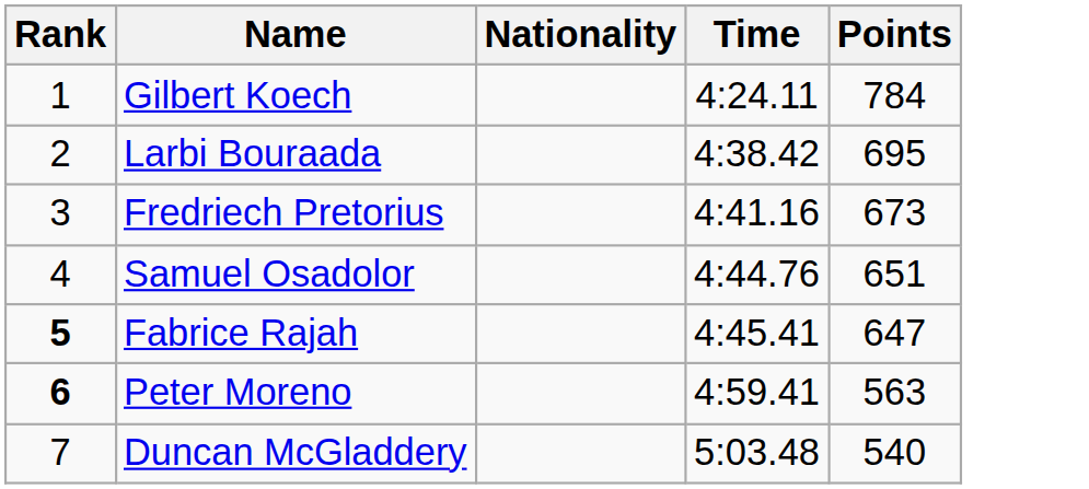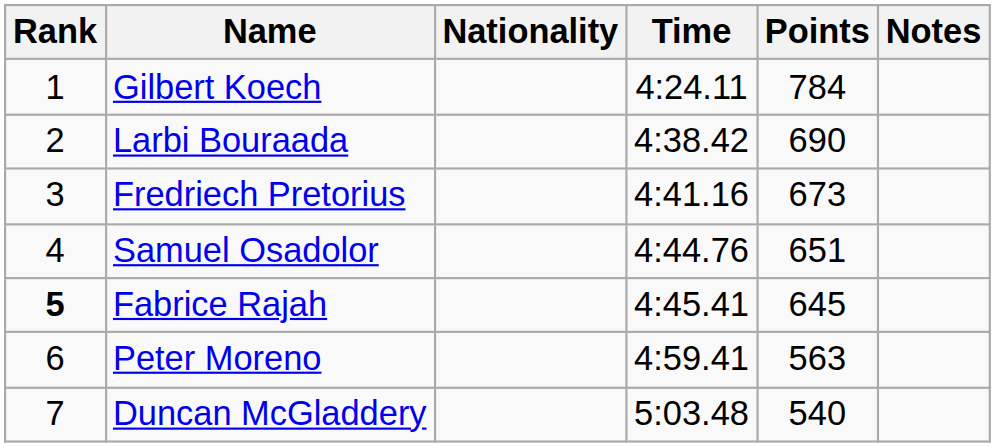 <table class="wikitable sortable" style="text-align:center">
 <tr>
 <th>Rank</th>
 <th>Name</th>
 <th>Nationality</th>
 <th>Time</th>
 <th>Points</th>
+<th>Notes</th>
 </tr>
 <tr>
 <td>1</td>
 <td align="left"><a href='#'>Gilbert Koech</a></td>
 <td align=left></td>
 <td>4:24.11</td>
 <td>784</td>
+<td></td>
 </tr>
 <tr>
 <td>2</td>
 <td align="left"><a href='#'>Larbi Bouraada</a></td>
 <td align=left></td>
 <td>4:38.42</td>
-<td>695</td>
+<td>690</td>
+<td></td>
 </tr>
 <tr>
 <td>3</td>
 <td align="left"><a href='#'>Fredriech Pretorius</a></td>
 <td align=left></td>
 <td>4:41.16</td>
 <td>673</td>
+<td></td>
 </tr>
 <tr>
 <td>4</td>
 <td align="left"><a href='#'>Samuel Osadolor</a></td>
 <td align=left></td>
 <td>4:44.76</td>
 <td>651</td>
+<td></td>
 </tr>
 <tr>
 <td><strong>5</strong></td>
 <td align="left"><a href='#'>Fabrice Rajah</a></td>
 <td align=left></td>
 <td>4:45.41</td>
-<td>647</td>
+<td>645</td>
+<td></td>
 </tr>
 <tr>
-<td><strong>6</strong></td>
+<td>6</td>
 <td align="left"><a href='#'>Peter Moreno</a></td>
 <td align=left></td>
 <td>4:59.41</td>
 <td>563</td>
+<td></td>
 </tr>
 <tr>
 <td>7</td>
 <td align="left"><a href='#'>Duncan McGladdery</a></td>
 <td align=left></td>
 <td>5:03.48</td>
 <td>540</td>
+<td></td>
 </tr>
 </table>
